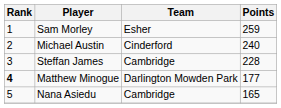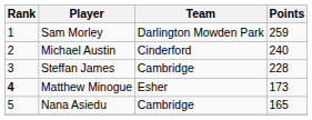 <table class="wikitable">
 <tr>
 <th>Rank</th>
 <th>Player</th>
 <th>Team</th>
 <th>Points</th>
 </tr>
 <tr>
 <td>1</td>
 <td>Sam Morley</td>
-<td>Esher</td>
+<td>Darlington Mowden Park</td>
 <td>259</td>
 </tr>
 <tr>
 <td>2</td>
 <td>Michael Austin</td>
 <td>Cinderford</td>
 <td>240</td>
 </tr>
 <tr>
 <td>3</td>
 <td>Steffan James</td>
 <td>Cambridge</td>
 <td>228</td>
 </tr>
 <tr>
 <td><strong>4</strong></td>
 <td>Matthew Minogue</td>
-<td>Darlington Mowden Park</td>
-<td>177</td>
+<td>Esher</td>
+<td>173</td>
 </tr>
 <tr>
 <td>5</td>
 <td>Nana Asiedu</td>
 <td>Cambridge</td>
 <td>165</td>
 </tr>
 <tr>
 </tr>
 </table>
